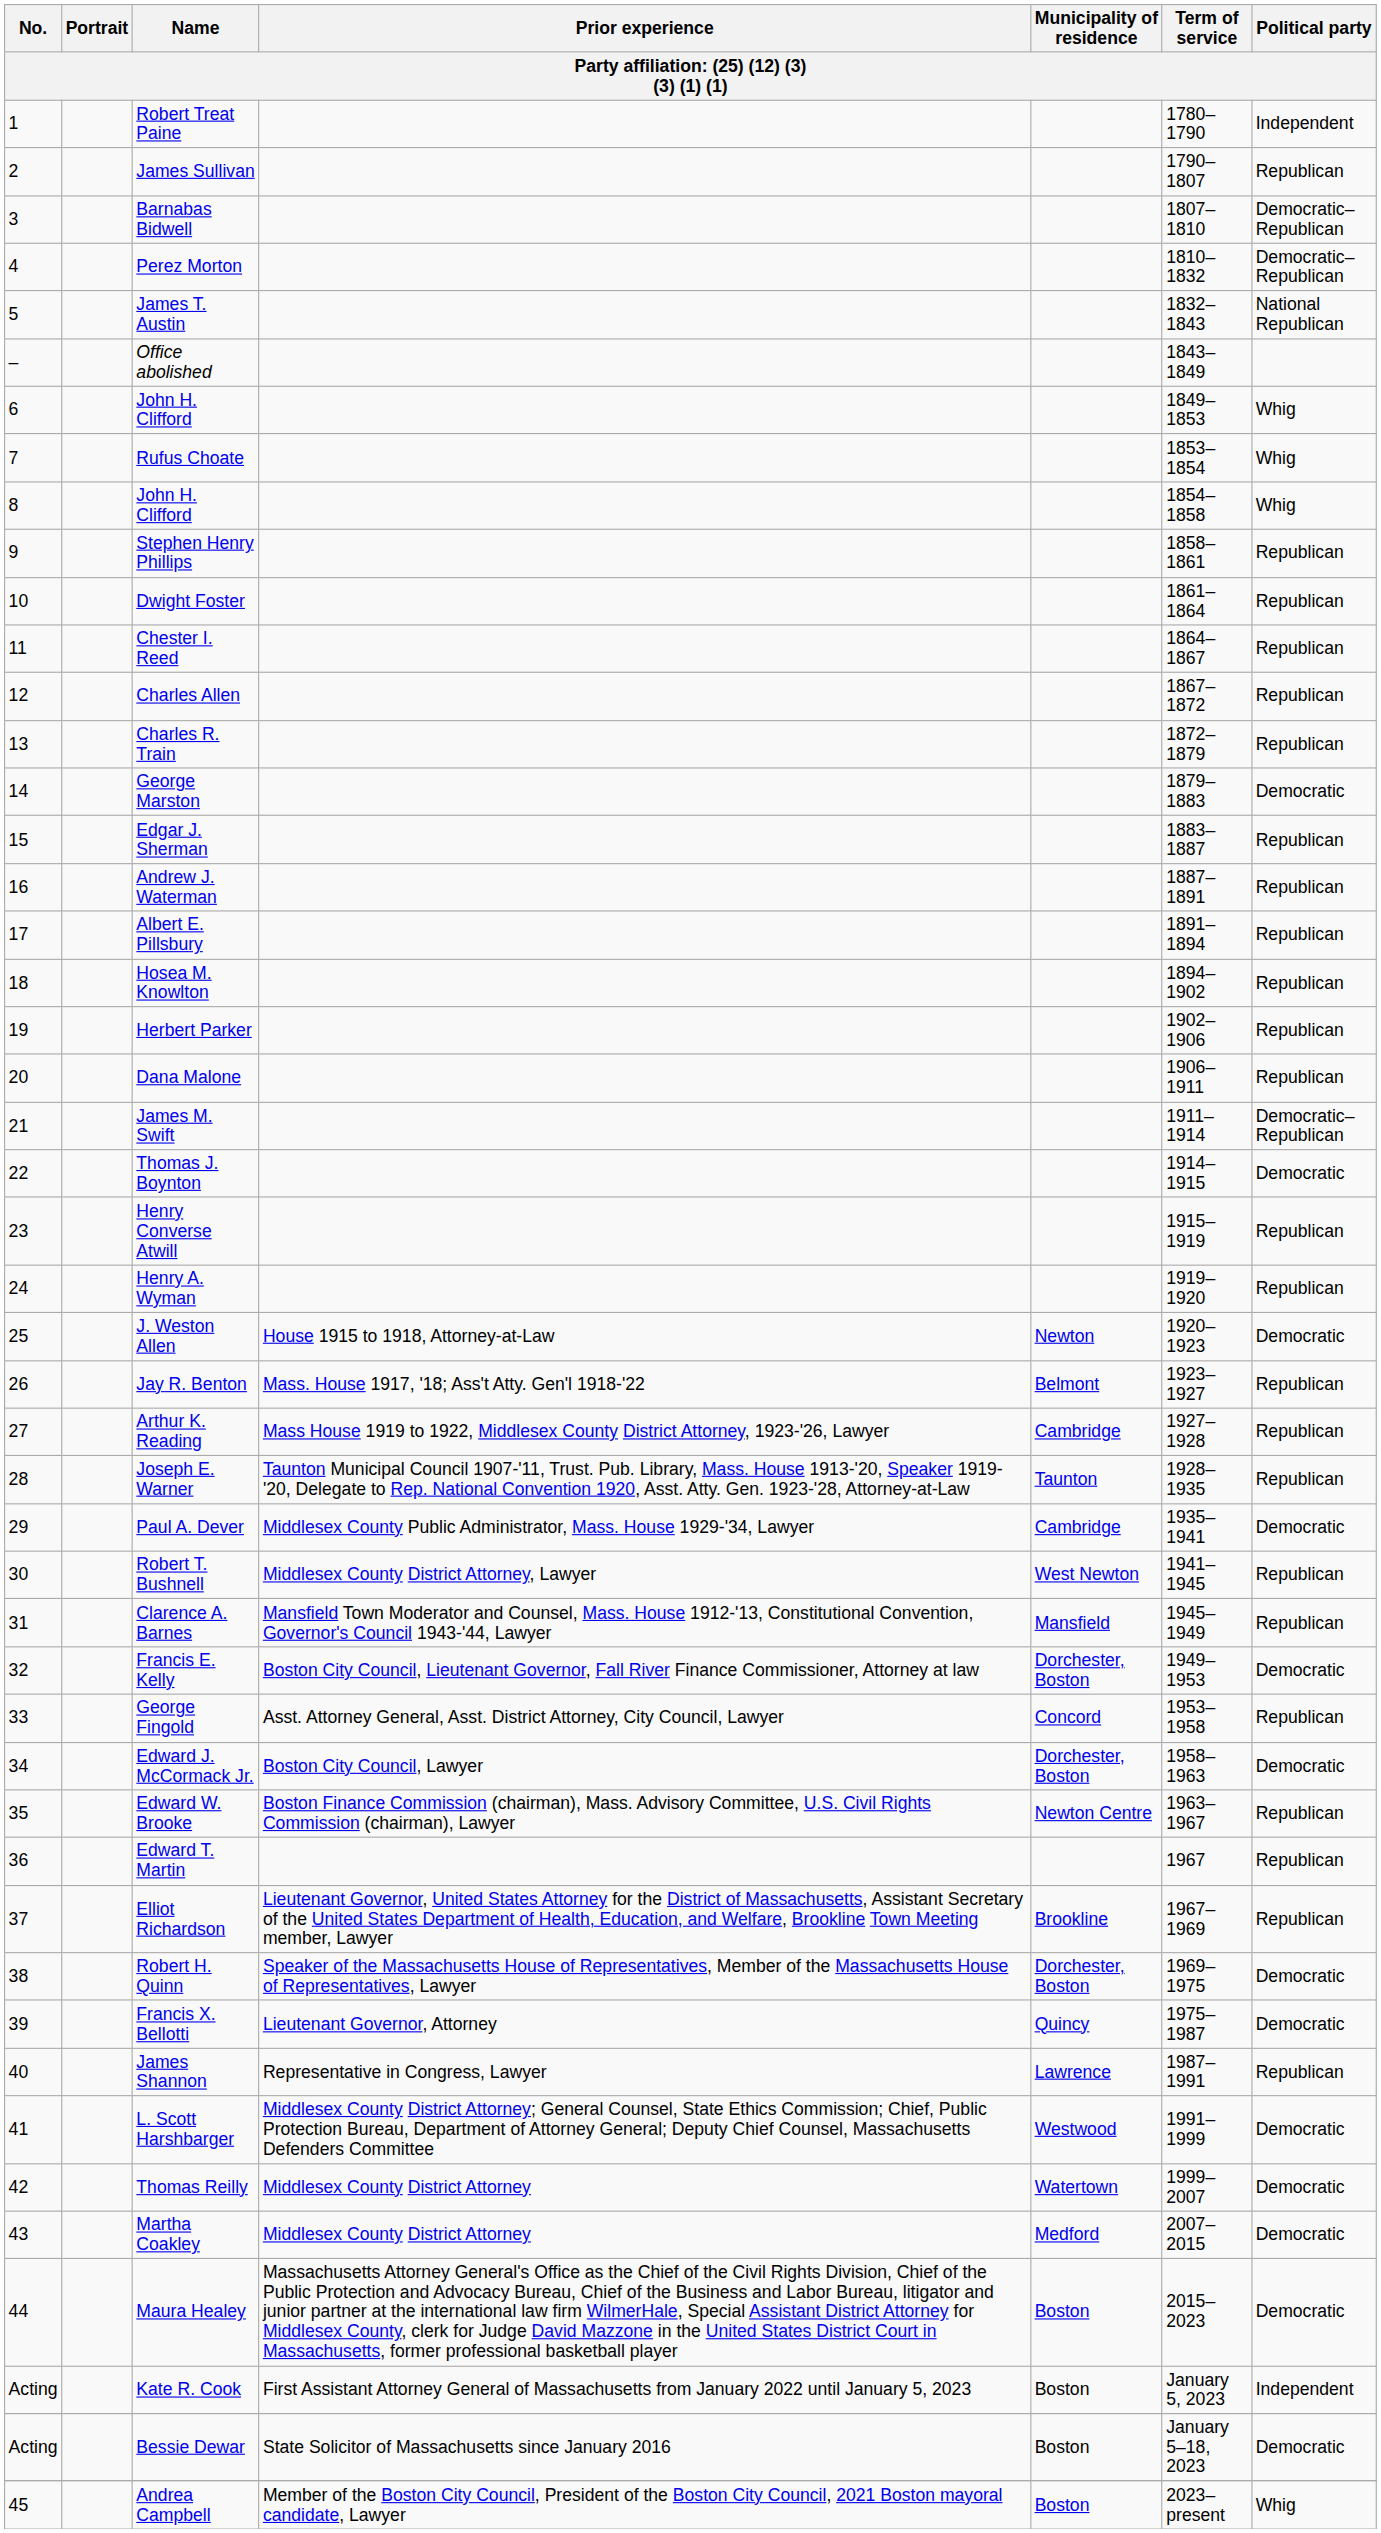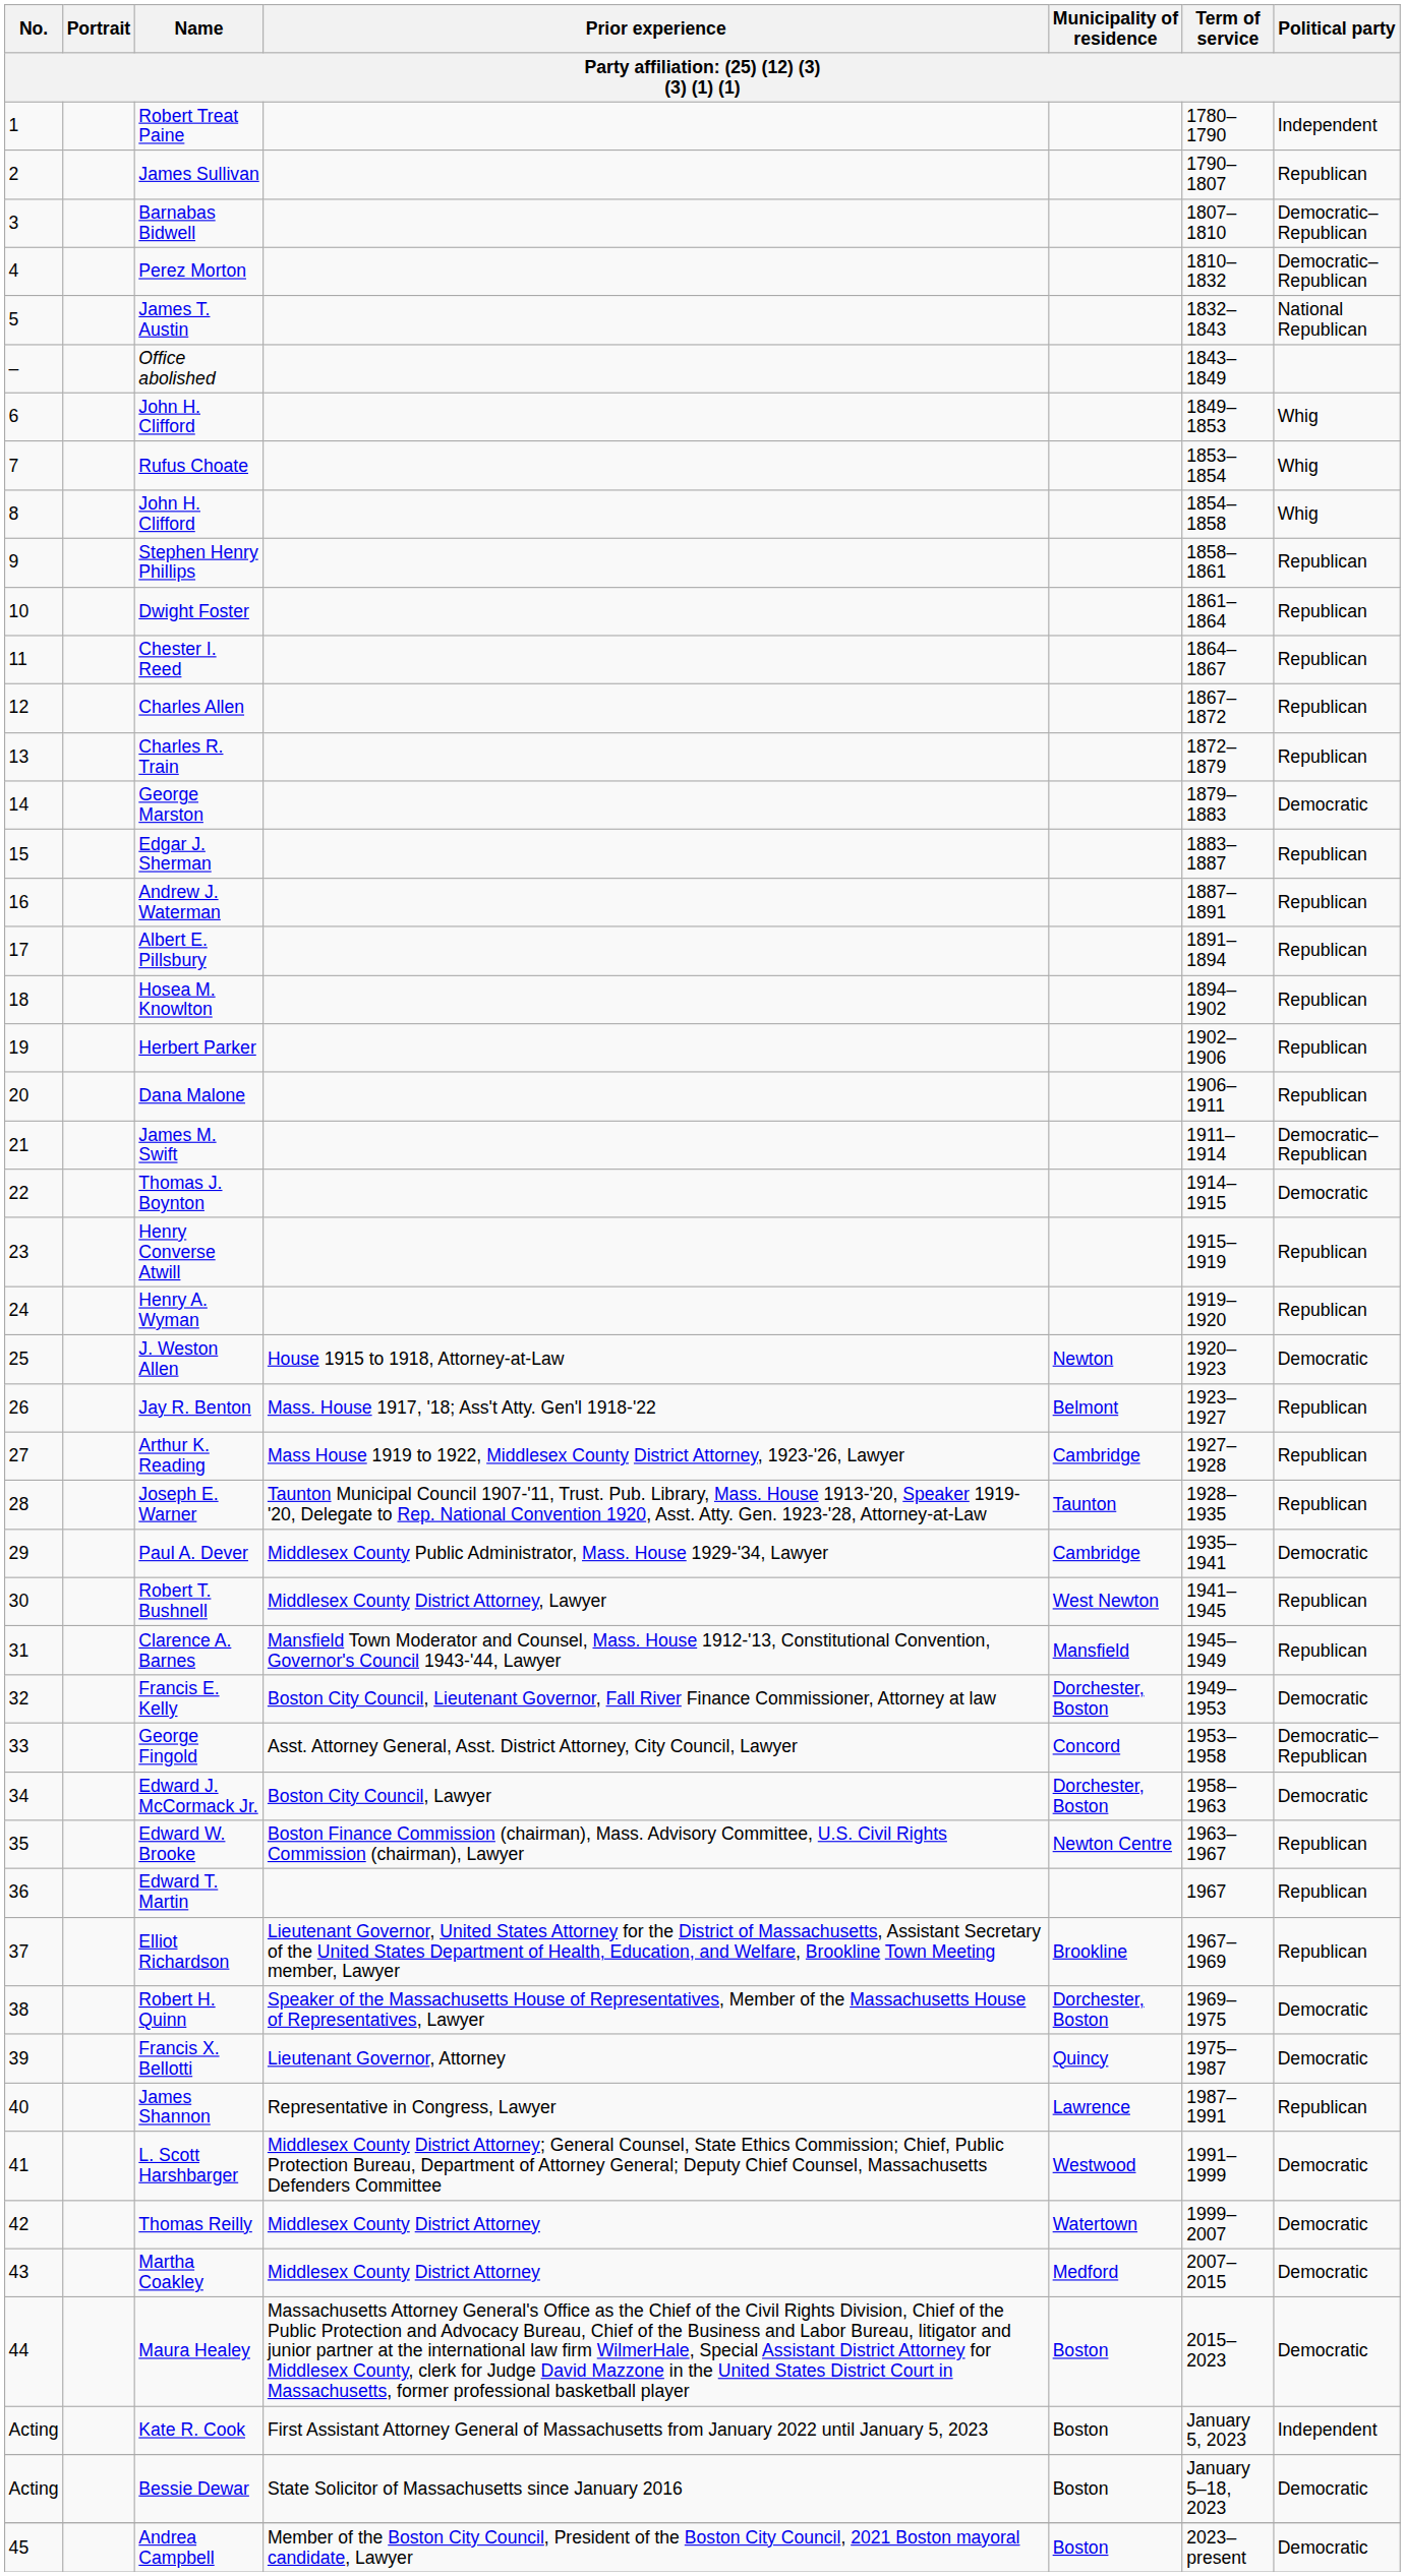 <table class="wikitable sortable">
 <tr>
 <th>No.</th>
 <th>Portrait</th>
 <th>Name</th>
 <th>Prior experience</th>
 <th>Municipality of residence</th>
 <th>Term of service</th>
 <th>Political party</th>
 </tr>
 <tr>
 <th colspan="7">Party affiliation:  (25)  (12)  (3)<br> (3)  (1)  (1)</th>
 </tr>
 <tr>
 <td>1</td>
 <td></td>
 <td><a href='#'>Robert Treat Paine</a></td>
 <td></td>
 <td></td>
 <td>1780–1790</td>
 <td>Independent</td>
 </tr>
 <tr>
 <td>2</td>
 <td></td>
 <td><a href='#'>James Sullivan</a></td>
 <td></td>
 <td></td>
 <td>1790–1807</td>
 <td>Republican</td>
 </tr>
 <tr>
 <td>3</td>
 <td></td>
 <td><a href='#'>Barnabas Bidwell</a></td>
 <td></td>
 <td></td>
 <td>1807–1810</td>
 <td>Democratic–Republican</td>
 </tr>
 <tr>
 <td>4</td>
 <td></td>
 <td><a href='#'>Perez Morton</a></td>
 <td></td>
 <td></td>
 <td>1810–1832</td>
 <td>Democratic–Republican</td>
 </tr>
 <tr>
 <td>5</td>
 <td></td>
 <td><a href='#'>James T. Austin</a></td>
 <td></td>
 <td></td>
 <td>1832–1843</td>
 <td>National Republican</td>
 </tr>
 <tr>
 <td>–</td>
 <td></td>
 <td><em>Office abolished</em></td>
 <td></td>
 <td></td>
 <td>1843–1849</td>
 <td></td>
 </tr>
 <tr>
 <td>6</td>
 <td></td>
 <td><a href='#'>John H. Clifford</a></td>
 <td></td>
 <td></td>
 <td>1849–1853</td>
 <td>Whig</td>
 </tr>
 <tr>
 <td>7</td>
 <td></td>
 <td><a href='#'>Rufus Choate</a></td>
 <td></td>
 <td></td>
 <td>1853–1854</td>
 <td>Whig</td>
 </tr>
 <tr>
 <td>8</td>
 <td></td>
 <td><a href='#'>John H. Clifford</a></td>
 <td></td>
 <td></td>
 <td>1854–1858</td>
 <td>Whig</td>
 </tr>
 <tr>
 <td>9</td>
 <td></td>
 <td><a href='#'>Stephen Henry Phillips</a></td>
 <td></td>
 <td></td>
 <td>1858–1861</td>
 <td>Republican</td>
 </tr>
 <tr>
 <td>10</td>
 <td></td>
 <td><a href='#'>Dwight Foster</a></td>
 <td></td>
 <td></td>
 <td>1861–1864</td>
 <td>Republican</td>
 </tr>
 <tr>
 <td>11</td>
 <td></td>
 <td><a href='#'>Chester I. Reed</a></td>
 <td></td>
 <td></td>
 <td>1864–1867</td>
 <td>Republican</td>
 </tr>
 <tr>
 <td>12</td>
 <td></td>
 <td><a href='#'>Charles Allen</a></td>
 <td></td>
 <td></td>
 <td>1867–1872</td>
 <td>Republican</td>
 </tr>
 <tr>
 <td>13</td>
 <td></td>
 <td><a href='#'>Charles R. Train</a></td>
 <td></td>
 <td></td>
 <td>1872–1879</td>
 <td>Republican</td>
 </tr>
 <tr>
 <td>14</td>
 <td></td>
 <td><a href='#'>George Marston</a></td>
 <td></td>
 <td></td>
 <td>1879–1883</td>
 <td>Democratic</td>
 </tr>
 <tr>
 <td>15</td>
 <td></td>
 <td><a href='#'>Edgar J. Sherman</a></td>
 <td></td>
 <td></td>
 <td>1883–1887</td>
 <td>Republican</td>
 </tr>
 <tr>
 <td>16</td>
 <td></td>
 <td><a href='#'>Andrew J. Waterman</a></td>
 <td></td>
 <td></td>
 <td>1887–1891</td>
 <td>Republican</td>
 </tr>
 <tr>
 <td>17</td>
 <td></td>
 <td><a href='#'>Albert E. Pillsbury</a></td>
 <td></td>
 <td></td>
 <td>1891–1894</td>
 <td>Republican</td>
 </tr>
 <tr>
 <td>18</td>
 <td></td>
 <td><a href='#'>Hosea M. Knowlton</a></td>
 <td></td>
 <td></td>
 <td>1894–1902</td>
 <td>Republican</td>
 </tr>
 <tr>
 <td>19</td>
 <td></td>
 <td><a href='#'>Herbert Parker</a></td>
 <td></td>
 <td></td>
 <td>1902–1906</td>
 <td>Republican</td>
 </tr>
 <tr>
 <td>20</td>
 <td></td>
 <td><a href='#'>Dana Malone</a></td>
 <td></td>
 <td></td>
 <td>1906–1911</td>
 <td>Republican</td>
 </tr>
 <tr>
 <td>21</td>
 <td></td>
 <td><a href='#'>James M. Swift</a></td>
 <td></td>
 <td></td>
 <td>1911–1914</td>
 <td>Democratic–Republican</td>
 </tr>
 <tr>
 <td>22</td>
 <td></td>
 <td><a href='#'>Thomas J. Boynton</a></td>
 <td></td>
 <td></td>
 <td>1914–1915</td>
 <td>Democratic</td>
 </tr>
 <tr>
 <td>23</td>
 <td></td>
 <td><a href='#'>Henry Converse Atwill</a></td>
 <td></td>
 <td></td>
 <td>1915–1919</td>
 <td>Republican</td>
 </tr>
 <tr>
 <td>24</td>
 <td></td>
 <td><a href='#'>Henry A. Wyman</a></td>
 <td></td>
 <td></td>
 <td>1919–1920</td>
 <td>Republican</td>
 </tr>
 <tr>
 <td>25</td>
 <td></td>
 <td><a href='#'>J. Weston Allen</a></td>
 <td><a href='#'>House</a> 1915 to 1918, Attorney-at-Law</td>
 <td><a href='#'>Newton</a></td>
 <td>1920–1923</td>
 <td>Democratic</td>
 </tr>
 <tr>
 <td>26</td>
 <td></td>
 <td><a href='#'>Jay R. Benton</a></td>
 <td><a href='#'>Mass. House</a> 1917, '18; Ass't Atty. Gen'l 1918-'22</td>
 <td><a href='#'>Belmont</a></td>
 <td>1923–1927</td>
 <td>Republican</td>
 </tr>
 <tr>
 <td>27</td>
 <td></td>
 <td><a href='#'>Arthur K. Reading</a></td>
 <td><a href='#'>Mass House</a> 1919 to 1922, <a href='#'>Middlesex County</a> <a href='#'>District Attorney</a>, 1923-'26, Lawyer</td>
 <td><a href='#'>Cambridge</a></td>
 <td>1927–1928</td>
 <td>Republican</td>
 </tr>
 <tr>
 <td>28</td>
 <td></td>
 <td><a href='#'>Joseph E. Warner</a></td>
 <td><a href='#'>Taunton</a> Municipal Council 1907-'11, Trust. Pub. Library, <a href='#'>Mass. House</a> 1913-'20, <a href='#'>Speaker</a> 1919-'20, Delegate to <a href='#'>Rep. National Convention 1920</a>, Asst. Atty. Gen. 1923-'28, Attorney-at-Law</td>
 <td><a href='#'>Taunton</a></td>
 <td>1928–1935</td>
 <td>Republican</td>
 </tr>
 <tr>
 <td>29</td>
 <td></td>
 <td><a href='#'>Paul A. Dever</a></td>
 <td><a href='#'>Middlesex County</a> Public Administrator, <a href='#'>Mass. House</a> 1929-'34, Lawyer</td>
 <td><a href='#'>Cambridge</a></td>
 <td>1935–1941</td>
 <td>Democratic</td>
 </tr>
 <tr>
 <td>30</td>
 <td></td>
 <td><a href='#'>Robert T. Bushnell</a></td>
 <td><a href='#'>Middlesex County</a> <a href='#'>District Attorney</a>, Lawyer</td>
 <td><a href='#'>West Newton</a></td>
 <td>1941–1945</td>
 <td>Republican</td>
 </tr>
 <tr>
 <td>31</td>
 <td></td>
 <td><a href='#'>Clarence A. Barnes</a></td>
 <td><a href='#'>Mansfield</a> Town Moderator and Counsel, <a href='#'>Mass. House</a> 1912-'13, Constitutional Convention, <a href='#'>Governor's Council</a> 1943-'44, Lawyer</td>
 <td><a href='#'>Mansfield</a></td>
 <td>1945–1949</td>
 <td>Republican</td>
 </tr>
 <tr>
 <td>32</td>
 <td></td>
 <td><a href='#'>Francis E. Kelly</a></td>
 <td><a href='#'>Boston City Council</a>, <a href='#'>Lieutenant Governor</a>, <a href='#'>Fall River</a> Finance Commissioner, Attorney at law</td>
 <td><a href='#'>Dorchester, Boston</a></td>
 <td>1949–1953</td>
 <td>Democratic</td>
 </tr>
 <tr>
 <td>33</td>
 <td></td>
 <td><a href='#'>George Fingold</a></td>
 <td>Asst. Attorney General, Asst. District Attorney, City Council, Lawyer</td>
 <td><a href='#'>Concord</a></td>
 <td>1953–1958</td>
-<td>Republican</td>
+<td>Democratic–Republican</td>
 </tr>
 <tr>
 <td>34</td>
 <td></td>
 <td><a href='#'>Edward J. McCormack Jr.</a></td>
 <td><a href='#'>Boston City Council</a>, Lawyer</td>
 <td><a href='#'>Dorchester, Boston</a></td>
 <td>1958–1963</td>
 <td>Democratic</td>
 </tr>
 <tr>
 <td>35</td>
 <td></td>
 <td><a href='#'>Edward W. Brooke</a></td>
 <td><a href='#'>Boston Finance Commission</a> (chairman), Mass. Advisory Committee, <a href='#'>U.S. Civil Rights Commission</a> (chairman), Lawyer</td>
 <td><a href='#'>Newton Centre</a></td>
 <td>1963–1967</td>
 <td>Republican</td>
 </tr>
 <tr>
 <td>36</td>
 <td></td>
 <td><a href='#'>Edward T. Martin</a></td>
 <td></td>
 <td></td>
 <td>1967</td>
 <td>Republican</td>
 </tr>
 <tr>
 <td>37</td>
 <td></td>
 <td><a href='#'>Elliot Richardson</a></td>
 <td><a href='#'>Lieutenant Governor</a>, <a href='#'>United States Attorney</a> for the <a href='#'>District of Massachusetts</a>, Assistant Secretary of the <a href='#'>United States Department of Health, Education, and Welfare</a>, <a href='#'>Brookline</a> <a href='#'>Town Meeting</a> member, Lawyer</td>
 <td><a href='#'>Brookline</a></td>
 <td>1967–1969</td>
 <td>Republican</td>
 </tr>
 <tr>
 <td>38</td>
 <td></td>
 <td><a href='#'>Robert H. Quinn</a></td>
 <td><a href='#'>Speaker of the Massachusetts House of Representatives</a>, Member of the <a href='#'>Massachusetts House of Representatives</a>, Lawyer</td>
 <td><a href='#'>Dorchester, Boston</a></td>
 <td>1969–1975</td>
 <td>Democratic</td>
 </tr>
 <tr>
 <td>39</td>
 <td></td>
 <td><a href='#'>Francis X. Bellotti</a></td>
 <td><a href='#'>Lieutenant Governor</a>, Attorney</td>
 <td><a href='#'>Quincy</a></td>
 <td>1975–1987</td>
 <td>Democratic</td>
 </tr>
 <tr>
 <td>40</td>
 <td></td>
 <td><a href='#'>James Shannon</a></td>
 <td>Representative in Congress, Lawyer</td>
 <td><a href='#'>Lawrence</a></td>
 <td>1987–1991</td>
 <td>Republican</td>
 </tr>
 <tr>
 <td>41</td>
 <td></td>
 <td><a href='#'>L. Scott Harshbarger</a></td>
 <td><a href='#'>Middlesex County</a> <a href='#'>District Attorney</a>; General Counsel, State Ethics Commission; Chief, Public Protection Bureau, Department of Attorney General; Deputy Chief Counsel, Massachusetts Defenders Committee</td>
 <td><a href='#'>Westwood</a></td>
 <td>1991–1999</td>
 <td>Democratic</td>
 </tr>
 <tr>
 <td>42</td>
 <td></td>
 <td><a href='#'>Thomas Reilly</a></td>
 <td><a href='#'>Middlesex County</a> <a href='#'>District Attorney</a></td>
 <td><a href='#'>Watertown</a></td>
 <td>1999–2007</td>
 <td>Democratic</td>
 </tr>
 <tr>
 <td>43</td>
 <td></td>
 <td><a href='#'>Martha Coakley</a></td>
 <td><a href='#'>Middlesex County</a> <a href='#'>District Attorney</a></td>
 <td><a href='#'>Medford</a></td>
 <td>2007–2015</td>
 <td>Democratic</td>
 </tr>
 <tr>
 <td>44</td>
 <td></td>
 <td><a href='#'>Maura Healey</a></td>
 <td>Massachusetts Attorney General's Office as the Chief of the Civil Rights Division, Chief of the Public Protection and Advocacy Bureau, Chief of the Business and Labor Bureau, litigator and junior partner at the international law firm <a href='#'>WilmerHale</a>, Special <a href='#'>Assistant District Attorney</a> for <a href='#'>Middlesex County</a>, clerk for Judge <a href='#'>David Mazzone</a> in the <a href='#'>United States District Court in Massachusetts</a>, former professional basketball player</td>
 <td><a href='#'>Boston</a></td>
 <td>2015–2023</td>
 <td>Democratic</td>
 </tr>
 <tr>
 <td>Acting</td>
 <td></td>
 <td><a href='#'>Kate R. Cook</a></td>
 <td>First Assistant Attorney General of Massachusetts from January 2022 until January 5, 2023</td>
 <td>Boston</td>
 <td>January 5, 2023</td>
 <td>Independent</td>
 </tr>
 <tr>
 </tr>
 <tr>
 <td>Acting</td>
 <td></td>
 <td><a href='#'>Bessie Dewar</a></td>
 <td>State Solicitor of Massachusetts since January 2016</td>
 <td>Boston</td>
 <td>January 5–18, 2023</td>
 <td>Democratic</td>
 </tr>
 <tr>
 </tr>
 <tr>
 <td>45</td>
 <td></td>
 <td><a href='#'>Andrea Campbell</a></td>
 <td>Member of the <a href='#'>Boston City Council</a>, President of the <a href='#'>Boston City Council</a>, <a href='#'>2021 Boston mayoral candidate</a>, Lawyer</td>
 <td><a href='#'>Boston</a></td>
 <td>2023–present</td>
-<td>Whig</td>
+<td>Democratic</td>
 </tr>
 </table>
